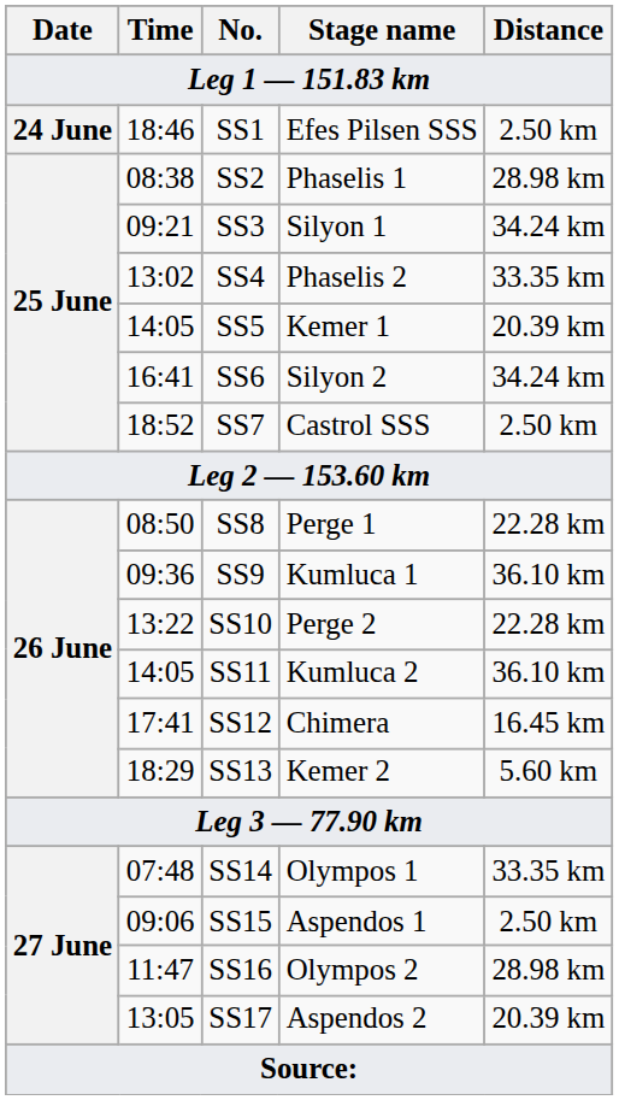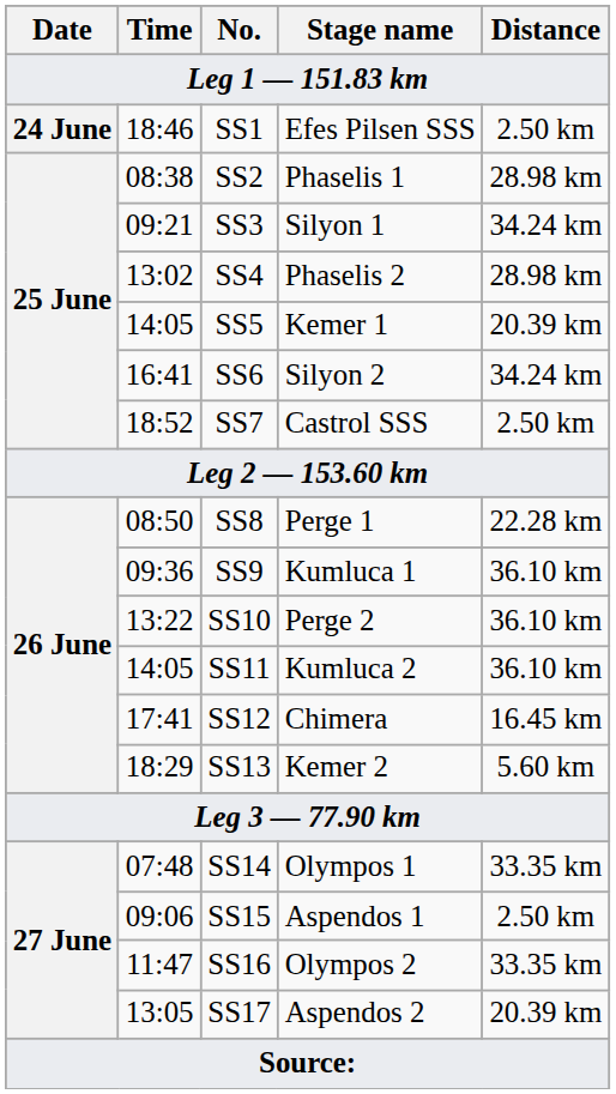 <table class="wikitable" style="font-size: 85%;">
 <tr>
 <th>Date</th>
 <th>Time</th>
 <th>No.</th>
 <th>Stage name</th>
 <th>Distance</th>
 </tr>
 <tr>
 <td style="background-color:#EAECF0; text-align:center" colspan="5"><strong><em>Leg 1 — 151.83 km</em></strong></td>
 </tr>
 <tr>
 <th rowspan="1">24 June</th>
 <td align="center">18:46</td>
 <td align="center">SS1</td>
 <td>Efes Pilsen SSS</td>
 <td align="center">2.50 km</td>
 </tr>
 <tr>
 <th rowspan="6">25 June</th>
 <td align="center">08:38</td>
 <td align="center">SS2</td>
 <td>Phaselis 1</td>
 <td align="center">28.98 km</td>
 </tr>
 <tr>
 <td align="center">09:21</td>
 <td align="center">SS3</td>
 <td>Silyon 1</td>
 <td align="center">34.24 km</td>
 </tr>
 <tr>
 <td align="center">13:02</td>
 <td align="center">SS4</td>
 <td>Phaselis 2</td>
-<td align="center">33.35 km</td>
+<td align="center">28.98 km</td>
 </tr>
 <tr>
 <td align="center">14:05</td>
 <td align="center">SS5</td>
 <td>Kemer 1</td>
 <td align="center">20.39 km</td>
 </tr>
 <tr>
 <td align="center">16:41</td>
 <td align="center">SS6</td>
 <td>Silyon 2</td>
 <td align="center">34.24 km</td>
 </tr>
 <tr>
 <td align="center">18:52</td>
 <td align="center">SS7</td>
 <td>Castrol SSS</td>
 <td align="center">2.50 km</td>
 </tr>
 <tr>
 <td style="background-color:#EAECF0; text-align:center" colspan="5"><strong><em>Leg 2 — 153.60 km</em></strong></td>
 </tr>
 <tr>
 <th rowspan="6">26 June</th>
 <td align="center">08:50</td>
 <td align="center">SS8</td>
 <td>Perge 1</td>
 <td align="center">22.28 km</td>
 </tr>
 <tr>
 <td align="center">09:36</td>
 <td align="center">SS9</td>
 <td>Kumluca 1</td>
 <td align="center">36.10 km</td>
 </tr>
 <tr>
 <td align="center">13:22</td>
 <td align="center">SS10</td>
 <td>Perge 2</td>
-<td align="center">22.28 km</td>
+<td align="center">36.10 km</td>
 </tr>
 <tr>
 <td align="center">14:05</td>
 <td align="center">SS11</td>
 <td>Kumluca 2</td>
 <td align="center">36.10 km</td>
 </tr>
 <tr>
 <td align="center">17:41</td>
 <td align="center">SS12</td>
 <td>Chimera</td>
 <td align="center">16.45 km</td>
 </tr>
 <tr>
 <td align="center">18:29</td>
 <td align="center">SS13</td>
 <td>Kemer 2</td>
 <td align="center">5.60 km</td>
 </tr>
 <tr>
 <td style="background-color:#EAECF0; text-align:center" colspan="5"><strong><em>Leg 3 — 77.90 km</em></strong></td>
 </tr>
 <tr>
 <th rowspan="4">27 June</th>
 <td align="center">07:48</td>
 <td align="center">SS14</td>
 <td>Olympos 1</td>
 <td align="center">33.35 km</td>
 </tr>
 <tr>
 <td align="center">09:06</td>
 <td align="center">SS15</td>
 <td>Aspendos 1</td>
 <td align="center">2.50 km</td>
 </tr>
 <tr>
 <td align="center">11:47</td>
 <td align="center">SS16</td>
 <td>Olympos 2</td>
-<td align="center">28.98 km</td>
+<td align="center">33.35 km</td>
 </tr>
 <tr>
 <td align="center">13:05</td>
 <td align="center">SS17</td>
 <td>Aspendos 2</td>
 <td align="center">20.39 km</td>
 </tr>
 <tr>
 <td style="background-color:#EAECF0; text-align:center" colspan="5"><strong>Source:</strong></td>
 </tr>
 </table>
